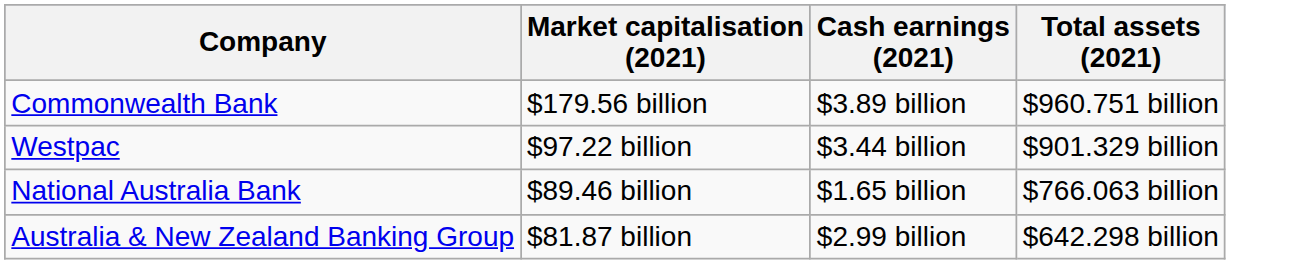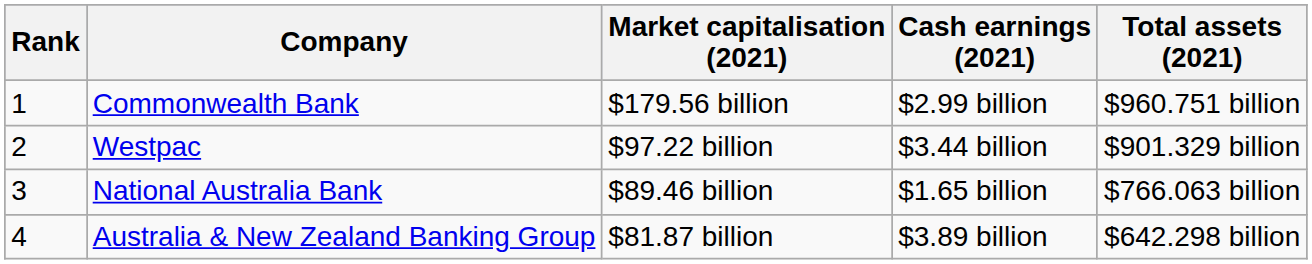 <table class="wikitable">
 <tr style="background:#d1e4fd;">
+<th>Rank</th>
 <th>Company</th>
 <th>Market capitalisation <br>(2021)</th>
 <th>Cash earnings <br>(2021)</th>
 <th>Total assets<br>(2021)</th>
 </tr>
 <tr>
+<td>1</td>
 <td><a href='#'>Commonwealth Bank</a></td>
 <td>$179.56 billion</td>
-<td>$3.89 billion</td>
+<td>$2.99 billion</td>
 <td>$960.751 billion</td>
 </tr>
 <tr>
+<td>2</td>
 <td><a href='#'>Westpac</a></td>
 <td>$97.22 billion</td>
 <td>$3.44 billion</td>
 <td>$901.329 billion</td>
 </tr>
 <tr>
+<td>3</td>
 <td><a href='#'>National Australia Bank</a></td>
 <td>$89.46 billion</td>
 <td>$1.65 billion</td>
 <td>$766.063 billion</td>
 </tr>
 <tr>
+<td>4</td>
 <td><a href='#'>Australia & New Zealand Banking Group</a></td>
 <td>$81.87 billion</td>
-<td>$2.99 billion</td>
+<td>$3.89 billion</td>
 <td>$642.298 billion</td>
 </tr>
 </table>
